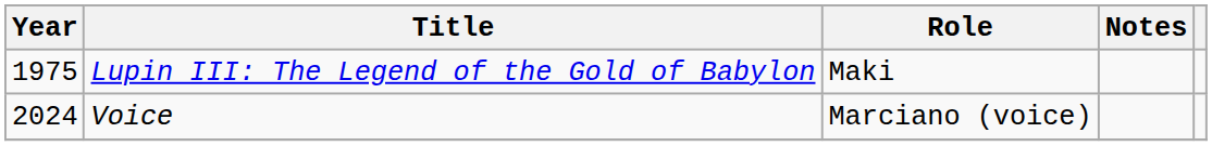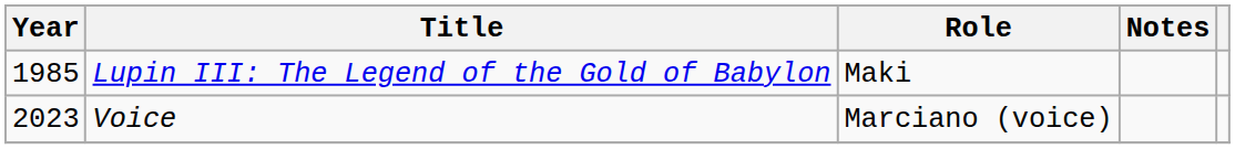 <table class="wikitable">
 <tr>
 <th>Year</th>
 <th>Title</th>
 <th>Role</th>
 <th>Notes</th>
 <th></th>
 </tr>
 <tr>
-<td>1975</td>
+<td>1985</td>
 <td><em><a href='#'>Lupin III: The Legend of the Gold of Babylon</a></em></td>
 <td>Maki</td>
 <td></td>
 <td></td>
 </tr>
 <tr>
-<td>2024</td>
+<td>2023</td>
 <td><em>Voice</em></td>
 <td>Marciano (voice)</td>
 <td></td>
 <td></td>
 </tr>
 <tr>
 </tr>
 </table>
